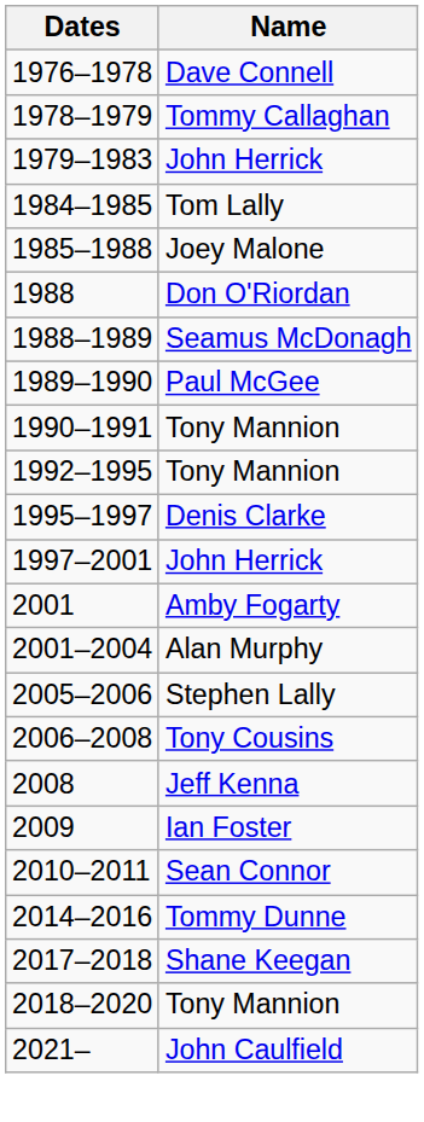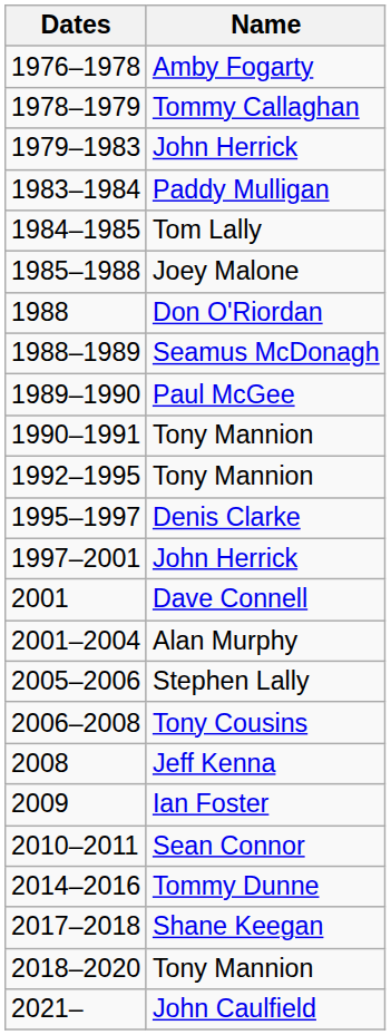 <table class="wikitable">
 <tr>
 <th>Dates</th>
 <th>Name</th>
 </tr>
 <tr>
 <td>1976–1978</td>
-<td> <a href='#'>Dave Connell</a></td>
+<td> <a href='#'>Amby Fogarty</a></td>
 </tr>
 <tr>
 <td>1978–1979</td>
 <td> <a href='#'>Tommy Callaghan</a></td>
 </tr>
 <tr>
 <td>1979–1983</td>
 <td> <a href='#'>John Herrick</a></td>
+</tr>
+<tr>
+<td>1983–1984</td>
+<td> <a href='#'>Paddy Mulligan</a></td>
 </tr>
 <tr>
 <td>1984–1985</td>
 <td> Tom Lally</td>
 </tr>
 <tr>
 <td>1985–1988</td>
 <td> Joey Malone</td>
 </tr>
 <tr>
 <td>1988</td>
 <td> <a href='#'>Don O'Riordan</a></td>
 </tr>
 <tr>
 <td>1988–1989</td>
 <td> <a href='#'>Seamus McDonagh</a></td>
 </tr>
 <tr>
 <td>1989–1990</td>
 <td> <a href='#'>Paul McGee</a></td>
 </tr>
 <tr>
 <td>1990–1991</td>
 <td> Tony Mannion</td>
 </tr>
 <tr>
 <td>1992–1995</td>
 <td> Tony Mannion</td>
 </tr>
 <tr>
 <td>1995–1997</td>
 <td> <a href='#'>Denis Clarke</a></td>
 </tr>
 <tr>
 <td>1997–2001</td>
 <td> <a href='#'>John Herrick</a></td>
 </tr>
 <tr>
 <td>2001</td>
-<td> <a href='#'>Amby Fogarty</a></td>
+<td> <a href='#'>Dave Connell</a></td>
 </tr>
 <tr>
 <td>2001–2004</td>
 <td> Alan Murphy</td>
 </tr>
 <tr>
 <td>2005–2006</td>
 <td> Stephen Lally</td>
 </tr>
 <tr>
 <td>2006–2008</td>
 <td> <a href='#'>Tony Cousins</a></td>
 </tr>
 <tr>
 <td>2008</td>
 <td> <a href='#'>Jeff Kenna</a></td>
 </tr>
 <tr>
 <td>2009</td>
 <td> <a href='#'>Ian Foster</a></td>
 </tr>
 <tr>
 <td>2010–2011</td>
 <td> <a href='#'>Sean Connor</a></td>
 </tr>
 <tr>
 <td>2014–2016</td>
 <td> <a href='#'>Tommy Dunne</a></td>
 </tr>
 <tr>
 <td>2017–2018</td>
 <td> <a href='#'>Shane Keegan</a></td>
 </tr>
 <tr>
 <td>2018–2020</td>
 <td> Tony Mannion</td>
 </tr>
 <tr>
 <td>2021–</td>
 <td> <a href='#'>John Caulfield</a></td>
 </tr>
 </table>
